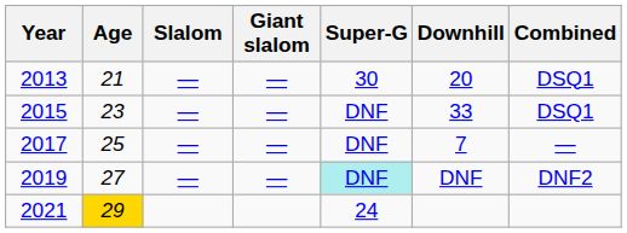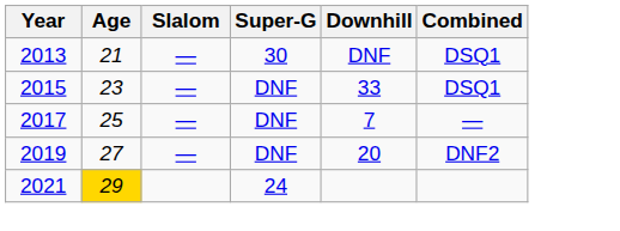 <table class=wikitable style="text-align:center">
 <tr>
 <th>  Year  </th>
 <th> Age </th>
 <th> Slalom </th>
-<th> Giant <br> slalom </th>
 <th>Super-G</th>
 <th>Downhill</th>
 <th>Combined</th>
 </tr>
 <tr>
 <td><a href='#'>2013</a></td>
 <td><em>21</em></td>
 <td><a href='#'>—</a></td>
-<td><a href='#'>—</a></td>
 <td><a href='#'>30</a></td>
-<td><a href='#'>20</a></td>
+<td><a href='#'>DNF</a></td>
 <td><a href='#'>DSQ1</a></td>
 </tr>
 <tr>
 <td><a href='#'>2015</a></td>
 <td><em>23</em></td>
-<td><a href='#'>—</a></td>
 <td><a href='#'>—</a></td>
 <td><a href='#'>DNF</a></td>
 <td><a href='#'>33</a></td>
 <td><a href='#'>DSQ1</a></td>
 </tr>
 <tr>
 <td><a href='#'>2017</a></td>
 <td><em>25</em></td>
 <td><a href='#'>—</a></td>
-<td><a href='#'>—</a></td>
 <td><a href='#'>DNF</a></td>
 <td><a href='#'>7</a></td>
 <td><a href='#'>—</a></td>
 </tr>
 <tr>
 <td><a href='#'>2019</a></td>
 <td><em>27</em></td>
 <td><a href='#'>—</a></td>
-<td><a href='#'>—</a></td>
-<td style="background: paleturquoise;"><a href='#'>DNF</a></td>
 <td><a href='#'>DNF</a></td>
+<td><a href='#'>20</a></td>
 <td><a href='#'>DNF2</a></td>
 </tr>
 <tr>
 <td><a href='#'>2021</a></td>
 <td style="background: gold;"><em>29</em></td>
 <td></td>
-<td></td>
 <td><a href='#'>24</a></td>
 <td></td>
 <td></td>
 </tr>
 </table>
